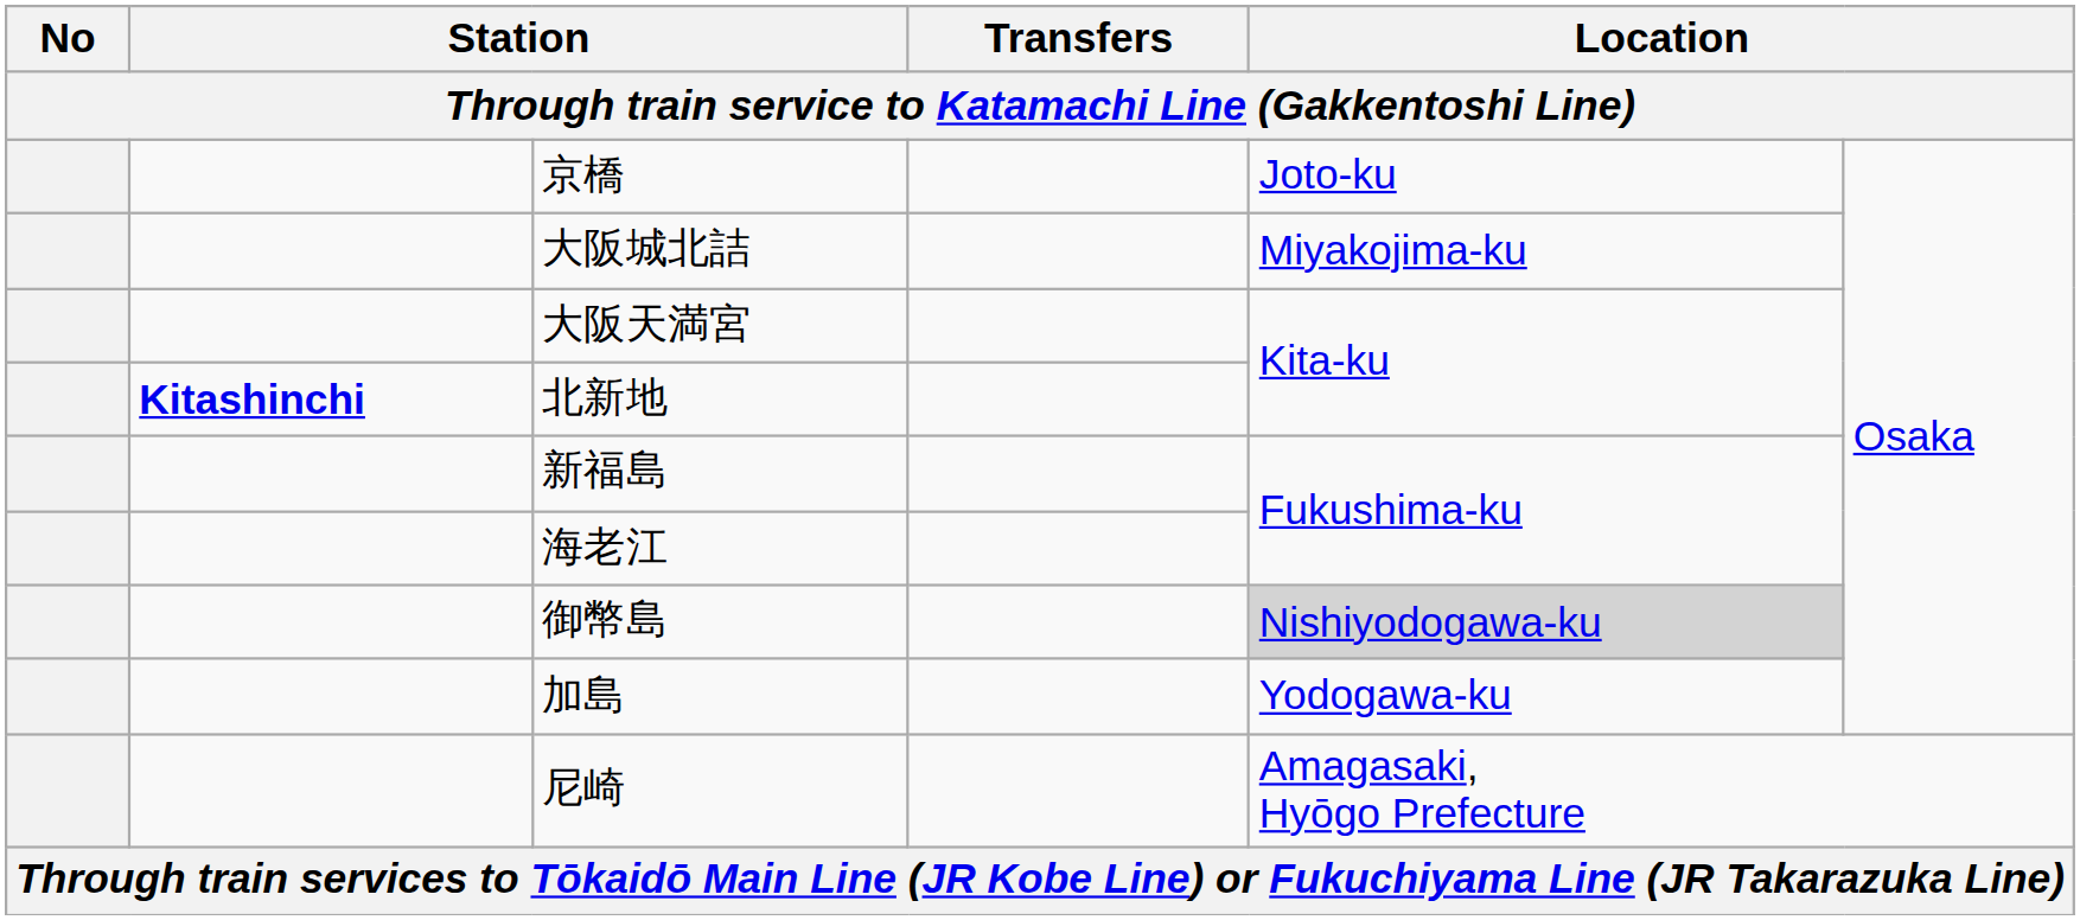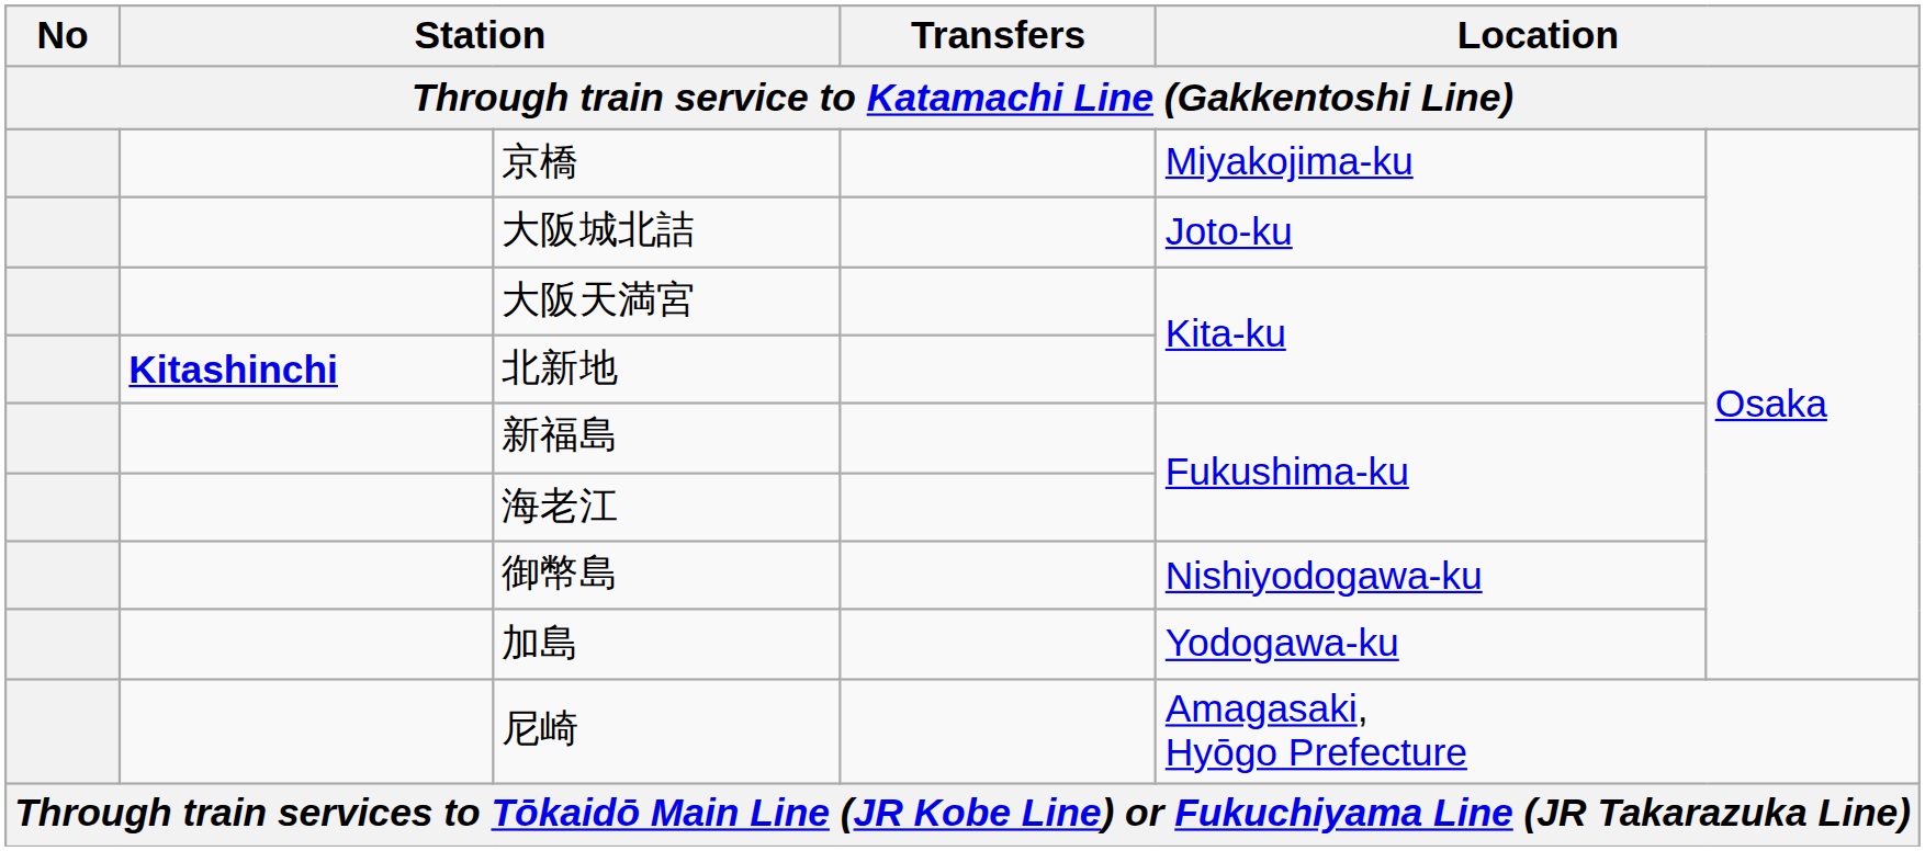 <table class=wikitable>
 <tr>
 <th>No </th>
 <th colspan="2">Station</th>
 <th>Transfers</th>
 <th colspan="2">Location</th>
 </tr>
 <tr>
 <th colspan=6 align="center"><em>Through train service to <a href='#'>Katamachi Line</a> (Gakkentoshi Line)</em></th>
 </tr>
 <tr>
 <th></th>
 <td></td>
 <td>京橋</td>
 <td></td>
-<td><a href='#'>Joto-ku</a></td>
+<td><a href='#'>Miyakojima-ku</a></td>
 <td rowspan=8><a href='#'>Osaka</a></td>
 </tr>
 <tr>
 <th></th>
 <td></td>
 <td>大阪城北詰</td>
 <td></td>
-<td><a href='#'>Miyakojima-ku</a></td>
+<td><a href='#'>Joto-ku</a></td>
 </tr>
 <tr>
 <th></th>
 <td></td>
 <td>大阪天満宮</td>
 <td></td>
 <td rowspan="2"><a href='#'>Kita-ku</a></td>
 </tr>
 <tr>
 <th></th>
 <td><strong><a href='#'>Kitashinchi</a></strong></td>
 <td>北新地</td>
 <td></td>
 </tr>
 <tr>
 <th></th>
 <td></td>
 <td>新福島</td>
 <td></td>
 <td rowspan="2"><a href='#'>Fukushima-ku</a></td>
 </tr>
 <tr>
 <th></th>
 <td></td>
 <td>海老江</td>
 <td></td>
 </tr>
 <tr>
 <th></th>
 <td></td>
 <td>御幣島</td>
 <td></td>
-<td style="background: lightgrey;"><a href='#'>Nishiyodogawa-ku</a></td>
+<td><a href='#'>Nishiyodogawa-ku</a></td>
 </tr>
 <tr>
 <th></th>
 <td></td>
 <td>加島</td>
 <td></td>
 <td><a href='#'>Yodogawa-ku</a></td>
 </tr>
 <tr>
 <th></th>
 <td></td>
 <td>尼崎</td>
 <td></td>
 <td colspan="2"><a href='#'>Amagasaki</a>,<br><a href='#'>Hyōgo Prefecture</a></td>
 </tr>
 <tr>
 <th colspan=6 align="center"><em>Through train services to <a href='#'>Tōkaidō Main Line</a> (<a href='#'>JR Kobe Line</a>) or <a href='#'>Fukuchiyama Line</a> (JR Takarazuka Line)</em></th>
 </tr>
 </table>
